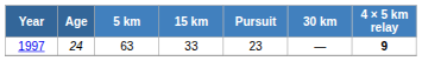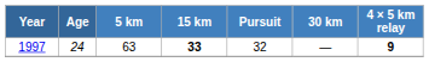 <table class="wikitable" style="font-size:95%; text-align:center; border:grey solid 1px; border-collapse:collapse; background:#ffffff;">
 <tr>
 <th style="background-color:#369; color:white; width:60px;"> Year </th>
 <th style="background-color:#369; color:white; width:40px;"> Age </th>
 <th style="background-color:#4180be; color:white; width:75px;"> 5 km </th>
 <th style="background-color:#4180be; color:white; width:75px;"> 15 km </th>
 <th style="background-color:#4180be; color:white; width:75px;"> Pursuit </th>
 <th style="background-color:#4180be; color:white; width:75px;"> 30 km </th>
 <th style="background-color:#4180be; color:white; width:75px;"> 4 × 5 km <br> relay </th>
 </tr>
 <tr>
 <td><a href='#'>1997</a></td>
 <td><em>24</em></td>
 <td>63</td>
-<td>33</td>
-<td>23</td>
+<td><strong>33</strong></td>
+<td>32</td>
 <td>—</td>
 <td><strong>9</strong></td>
 </tr>
 <tr>
 </tr>
 </table>
